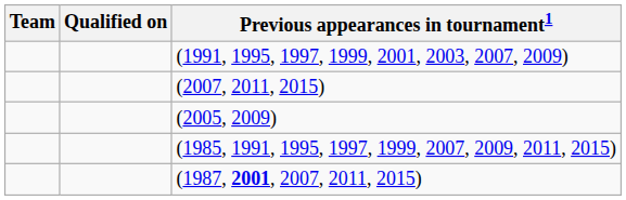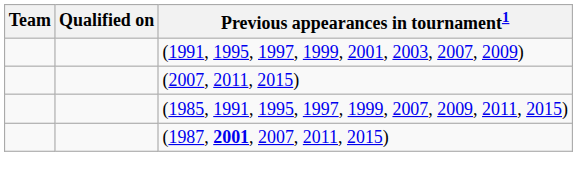 <table class="wikitable sortable" style="text-align: left;">
 <tr>
 <th>Team</th>
 <th>Qualified on</th>
 <th>Previous appearances in tournament<sup><strong><a href='#'>1</a></strong></sup></th>
 </tr>
 <tr>
 <td></td>
 <td></td>
 <td> (<a href='#'>1991</a>, <a href='#'>1995</a>, <a href='#'>1997</a>, <a href='#'>1999</a>, <a href='#'>2001</a>, <a href='#'>2003</a>, <a href='#'>2007</a>, <a href='#'>2009</a>)</td>
 </tr>
 <tr>
 <td></td>
 <td></td>
 <td> (<a href='#'>2007</a>, <a href='#'>2011</a>, <a href='#'>2015</a>)</td>
 </tr>
 <tr>
 <td></td>
 <td></td>
-<td> (<a href='#'>2005</a>, <a href='#'>2009</a>)</td>
-</tr>
-<tr>
-<td></td>
-<td></td>
 <td> (<a href='#'>1985</a>, <a href='#'>1991</a>, <a href='#'>1995</a>, <a href='#'>1997</a>, <a href='#'>1999</a>, <a href='#'>2007</a>, <a href='#'>2009</a>, <a href='#'>2011</a>, <a href='#'>2015</a>)</td>
 </tr>
 <tr>
 <td></td>
 <td></td>
 <td> (<a href='#'>1987</a>, <strong><a href='#'>2001</a></strong>, <a href='#'>2007</a>, <a href='#'>2011</a>, <a href='#'>2015</a>)</td>
 </tr>
 </table>
